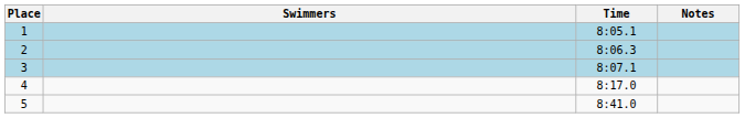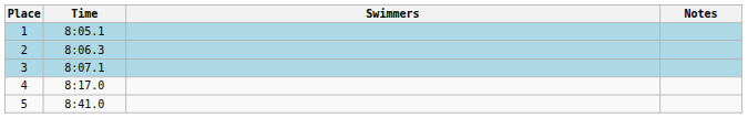 <table class=wikitable style="text-align:center">
 <tr>
 <th>Place</th>
+<th width=90>Time</th>
 <th width=620>Swimmers</th>
-<th width=90>Time</th>
 <th width=90>Notes</th>
 </tr>
 <tr bgcolor=lightblue>
 <td>1</td>
+<td>8:05.1</td>
 <td align=left></td>
-<td>8:05.1</td>
 <td></td>
 </tr>
 <tr bgcolor=lightblue>
 <td>2</td>
+<td>8:06.3</td>
 <td align=left></td>
-<td>8:06.3</td>
 <td></td>
 </tr>
 <tr bgcolor=lightblue>
 <td>3</td>
+<td>8:07.1</td>
 <td align=left></td>
-<td>8:07.1</td>
 <td></td>
 </tr>
 <tr>
 <td>4</td>
+<td>8:17.0</td>
 <td align=left></td>
-<td>8:17.0</td>
 <td></td>
 </tr>
 <tr>
 <td>5</td>
+<td>8:41.0</td>
 <td align=left></td>
-<td>8:41.0</td>
 <td></td>
 </tr>
 </table>
